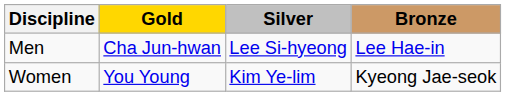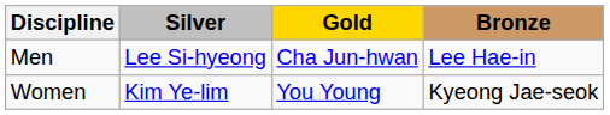 <table class="wikitable">
 <tr>
 <th>Discipline</th>
+<td align=center bgcolor=silver><strong>Silver</strong></td>
 <td align=center bgcolor=gold><strong>Gold</strong></td>
-<td align=center bgcolor=silver><strong>Silver</strong></td>
 <td align=center bgcolor=cc9966><strong>Bronze</strong></td>
 </tr>
 <tr>
 <td>Men</td>
+<td><a href='#'>Lee Si-hyeong</a></td>
 <td><a href='#'>Cha Jun-hwan</a></td>
-<td><a href='#'>Lee Si-hyeong</a></td>
 <td><a href='#'>Lee Hae-in</a></td>
 </tr>
 <tr>
 <td>Women</td>
+<td><a href='#'>Kim Ye-lim</a></td>
 <td><a href='#'>You Young</a></td>
-<td><a href='#'>Kim Ye-lim</a></td>
 <td>Kyeong Jae-seok</td>
 </tr>
 </table>
